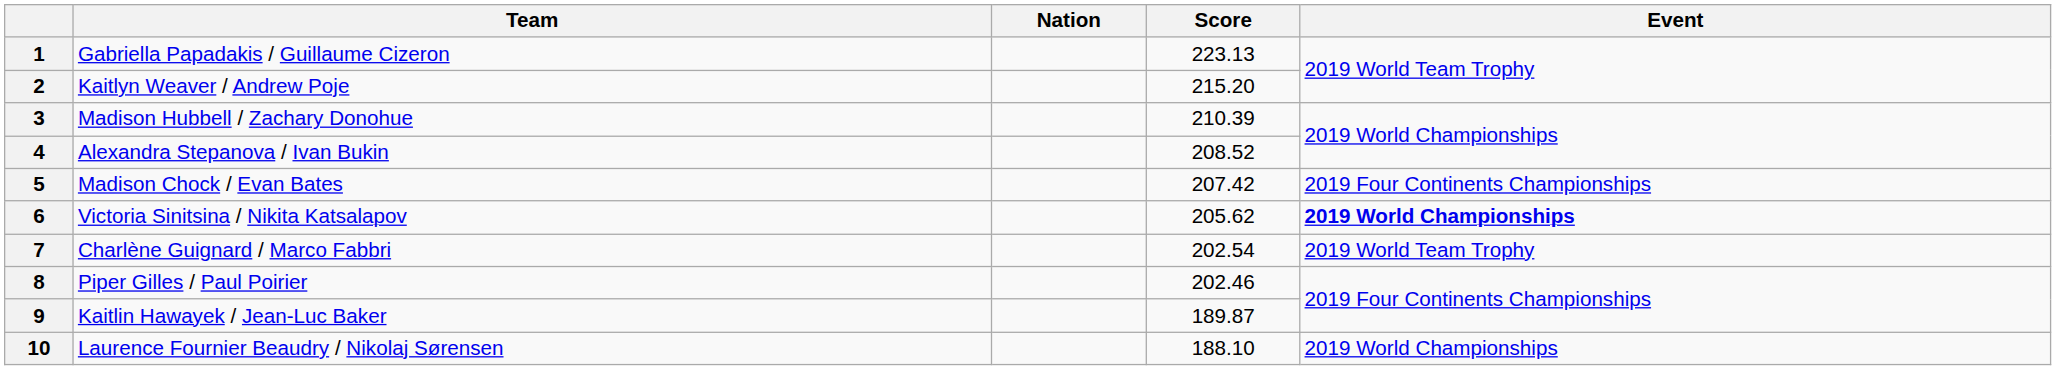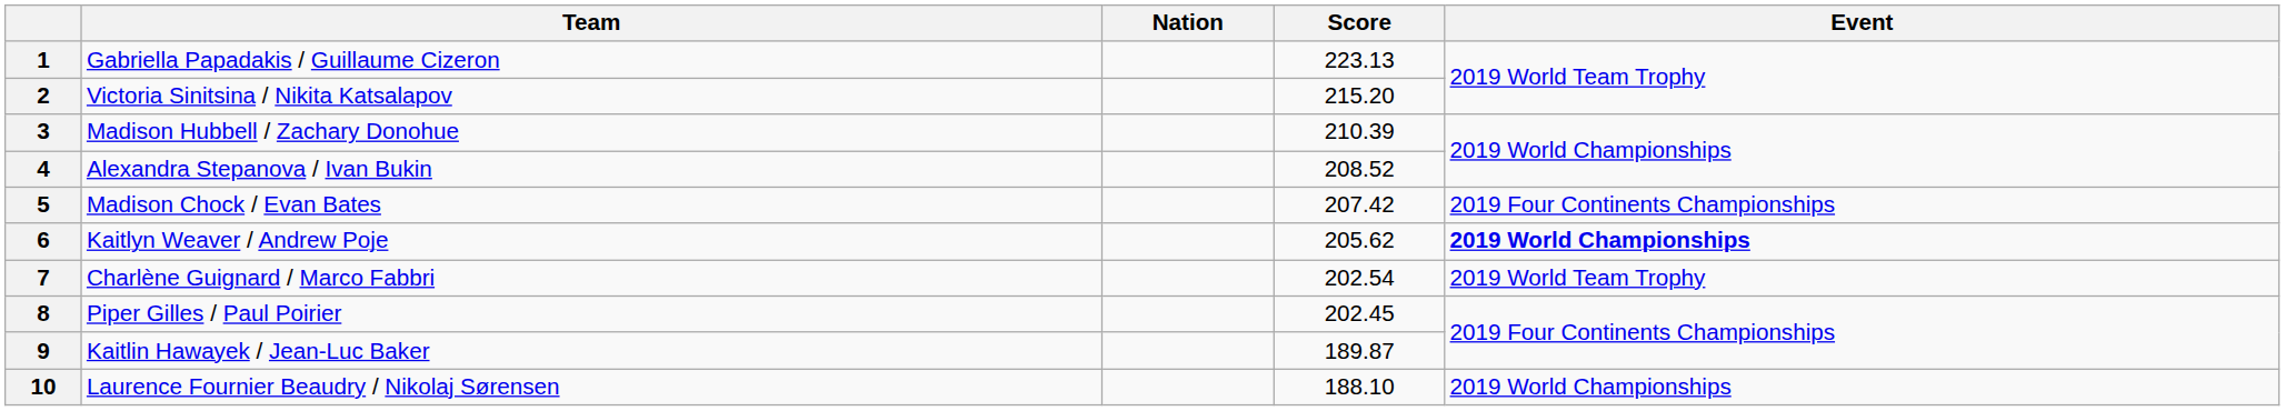 <table class="wikitable sortable" style="text-align:left; width:80%">
 <tr>
 <th scope="col"></th>
 <th scope="col">Team</th>
 <th scope="col">Nation</th>
 <th scope="col">Score</th>
 <th scope="col">Event</th>
 </tr>
 <tr>
 <th scope="row">1</th>
 <td><a href='#'>Gabriella Papadakis</a> / <a href='#'>Guillaume Cizeron</a></td>
 <td></td>
 <td style="text-align:center;">223.13</td>
 <td rowspan="2"><a href='#'>2019 World Team Trophy</a></td>
 </tr>
 <tr>
 <th scope="row">2</th>
-<td><a href='#'>Kaitlyn Weaver</a> / <a href='#'>Andrew Poje</a></td>
+<td><a href='#'>Victoria Sinitsina</a> / <a href='#'>Nikita Katsalapov</a></td>
 <td></td>
 <td style="text-align:center;">215.20</td>
 </tr>
 <tr>
 <th scope="row">3</th>
 <td><a href='#'>Madison Hubbell</a> / <a href='#'>Zachary Donohue</a></td>
 <td></td>
 <td style="text-align:center;">210.39</td>
 <td rowspan="2"><a href='#'>2019 World Championships</a></td>
 </tr>
 <tr>
 <th scope="row">4</th>
 <td><a href='#'>Alexandra Stepanova</a> / <a href='#'>Ivan Bukin</a></td>
 <td></td>
 <td style="text-align:center;">208.52</td>
 </tr>
 <tr>
 <th scope="row">5</th>
 <td><a href='#'>Madison Chock</a> / <a href='#'>Evan Bates</a></td>
 <td></td>
 <td style="text-align:center;">207.42</td>
 <td><a href='#'>2019 Four Continents Championships</a></td>
 </tr>
 <tr>
 <th scope="row">6</th>
-<td><a href='#'>Victoria Sinitsina</a> / <a href='#'>Nikita Katsalapov</a></td>
+<td><a href='#'>Kaitlyn Weaver</a> / <a href='#'>Andrew Poje</a></td>
 <td></td>
 <td style="text-align:center;">205.62</td>
 <td><strong><a href='#'>2019 World Championships</a></strong></td>
 </tr>
 <tr>
 <th scope="row">7</th>
 <td><a href='#'>Charlène Guignard</a> / <a href='#'>Marco Fabbri</a></td>
 <td></td>
 <td style="text-align:center;">202.54</td>
 <td><a href='#'>2019 World Team Trophy</a></td>
 </tr>
 <tr>
 <th scope="row">8</th>
 <td><a href='#'>Piper Gilles</a> / <a href='#'>Paul Poirier</a></td>
 <td></td>
-<td style="text-align:center;">202.46</td>
+<td style="text-align:center;">202.45</td>
 <td rowspan="2"><a href='#'>2019 Four Continents Championships</a></td>
 </tr>
 <tr>
 <th scope="row">9</th>
 <td><a href='#'>Kaitlin Hawayek</a> / <a href='#'>Jean-Luc Baker</a></td>
 <td></td>
 <td style="text-align:center;">189.87</td>
 </tr>
 <tr>
 <th scope="row">10</th>
 <td><a href='#'>Laurence Fournier Beaudry</a> / <a href='#'>Nikolaj Sørensen</a></td>
 <td></td>
 <td style="text-align:center;">188.10</td>
 <td><a href='#'>2019 World Championships</a></td>
 </tr>
 </table>
